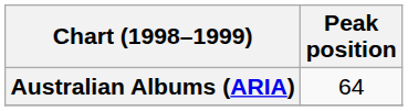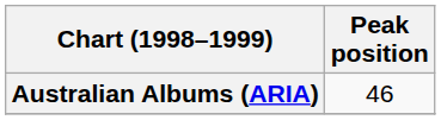 <table class="wikitable sortable plainrowheaders" style="text-align:center;" border="1">
 <tr>
 <th scope="col">Chart (1998–1999)</th>
 <th scope="col">Peak<br>position</th>
 </tr>
 <tr>
 <th scope="row">Australian Albums (<a href='#'>ARIA</a>)</th>
-<td>64</td>
+<td>46</td>
 </tr>
 <tr>
 </tr>
 <tr>
 </tr>
 </table>
